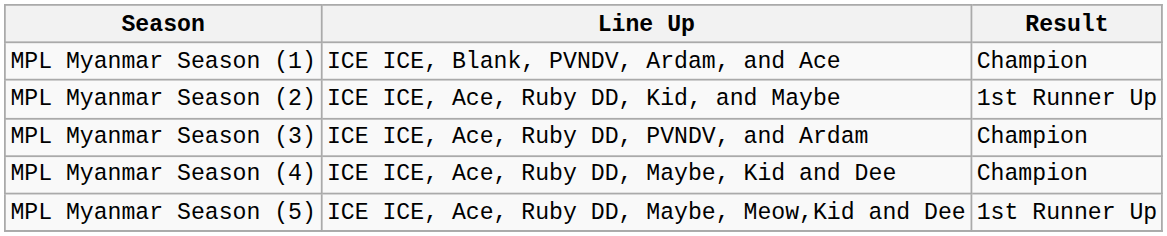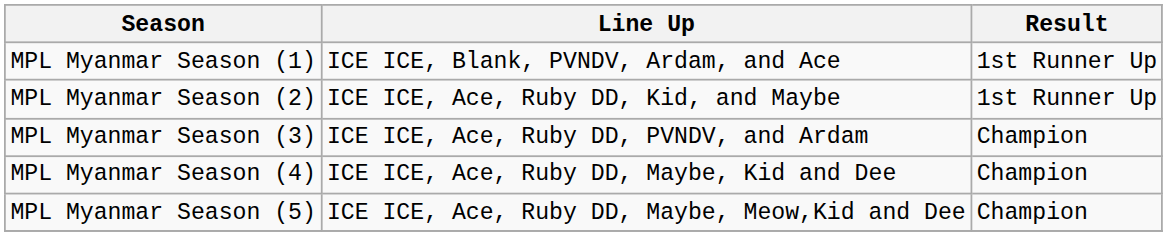 <table class="wikitable sortable">
 <tr>
 <th>Season</th>
 <th>Line Up</th>
 <th>Result</th>
 </tr>
 <tr>
 <td>MPL Myanmar Season (1)</td>
 <td>ICE ICE, Blank, PVNDV, Ardam, and Ace</td>
-<td>Champion</td>
+<td>1st Runner Up</td>
 </tr>
 <tr>
 <td>MPL Myanmar Season (2)</td>
 <td>ICE ICE, Ace, Ruby DD, Kid, and Maybe</td>
 <td>1st Runner Up</td>
 </tr>
 <tr>
 <td>MPL Myanmar Season (3)</td>
 <td>ICE ICE, Ace, Ruby DD, PVNDV, and Ardam</td>
 <td>Champion</td>
 </tr>
 <tr>
 <td>MPL Myanmar Season (4)</td>
 <td>ICE ICE, Ace, Ruby DD, Maybe, Kid and Dee</td>
 <td>Champion</td>
 </tr>
 <tr>
 <td>MPL Myanmar Season (5)</td>
 <td>ICE ICE, Ace, Ruby DD, Maybe, Meow,Kid and Dee</td>
-<td>1st Runner Up</td>
+<td>Champion</td>
 </tr>
 <tr>
 </tr>
 </table>
